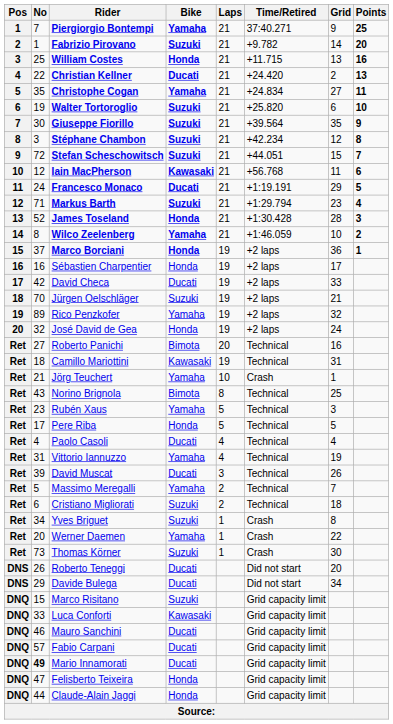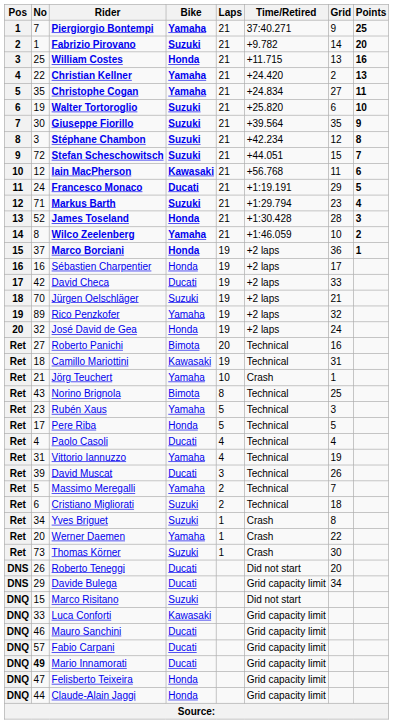 <table class="wikitable" style="font-size: 95%;">
 <tr>
 <th>Pos</th>
 <th>No</th>
 <th>Rider</th>
 <th>Bike</th>
 <th>Laps</th>
 <th>Time/Retired</th>
 <th>Grid</th>
 <th>Points</th>
 </tr>
 <tr>
 <th>1</th>
 <td>7</td>
 <td> <strong><a href='#'>Piergiorgio Bontempi</a></strong></td>
 <td><strong><a href='#'>Yamaha</a></strong></td>
 <td>21</td>
 <td>37:40.271</td>
 <td>9</td>
 <td><strong>25</strong></td>
 </tr>
 <tr>
 <th>2</th>
 <td>1</td>
 <td> <strong><a href='#'>Fabrizio Pirovano</a></strong></td>
 <td><strong><a href='#'>Suzuki</a></strong></td>
 <td>21</td>
 <td>+9.782</td>
 <td>14</td>
 <td><strong>20</strong></td>
 </tr>
 <tr>
 <th>3</th>
 <td>25</td>
 <td> <strong><a href='#'>William Costes</a></strong></td>
 <td><strong><a href='#'>Honda</a></strong></td>
 <td>21</td>
 <td>+11.715</td>
 <td>13</td>
 <td><strong>16</strong></td>
 </tr>
 <tr>
 <th>4</th>
 <td>22</td>
 <td> <strong><a href='#'>Christian Kellner</a></strong></td>
-<td><strong><a href='#'>Ducati</a></strong></td>
+<td><strong><a href='#'>Yamaha</a></strong></td>
 <td>21</td>
 <td>+24.420</td>
 <td>2</td>
 <td><strong>13</strong></td>
 </tr>
 <tr>
 <th>5</th>
 <td>35</td>
 <td> <strong><a href='#'>Christophe Cogan</a></strong></td>
 <td><strong><a href='#'>Yamaha</a></strong></td>
 <td>21</td>
 <td>+24.834</td>
 <td>27</td>
 <td><strong>11</strong></td>
 </tr>
 <tr>
 <th>6</th>
 <td>19</td>
 <td> <strong><a href='#'>Walter Tortoroglio</a></strong></td>
 <td><strong><a href='#'>Suzuki</a></strong></td>
 <td>21</td>
 <td>+25.820</td>
 <td>6</td>
 <td><strong>10</strong></td>
 </tr>
 <tr>
 <th>7</th>
 <td>30</td>
 <td> <strong><a href='#'>Giuseppe Fiorillo</a></strong></td>
 <td><strong><a href='#'>Suzuki</a></strong></td>
 <td>21</td>
 <td>+39.564</td>
 <td>35</td>
 <td><strong>9</strong></td>
 </tr>
 <tr>
 <th>8</th>
 <td>3</td>
 <td> <strong><a href='#'>Stéphane Chambon</a></strong></td>
 <td><strong><a href='#'>Suzuki</a></strong></td>
 <td>21</td>
 <td>+42.234</td>
 <td>12</td>
 <td><strong>8</strong></td>
 </tr>
 <tr>
 <th>9</th>
 <td>72</td>
 <td> <strong><a href='#'>Stefan Scheschowitsch</a></strong></td>
 <td><strong><a href='#'>Suzuki</a></strong></td>
 <td>21</td>
 <td>+44.051</td>
 <td>15</td>
 <td><strong>7</strong></td>
 </tr>
 <tr>
 <th>10</th>
 <td>12</td>
 <td> <strong><a href='#'>Iain MacPherson</a></strong></td>
 <td><strong><a href='#'>Kawasaki</a></strong></td>
 <td>21</td>
 <td>+56.768</td>
 <td>11</td>
 <td><strong>6</strong></td>
 </tr>
 <tr>
 <th>11</th>
 <td>24</td>
 <td> <strong><a href='#'>Francesco Monaco</a></strong></td>
 <td><strong><a href='#'>Ducati</a></strong></td>
 <td>21</td>
 <td>+1:19.191</td>
 <td>29</td>
 <td><strong>5</strong></td>
 </tr>
 <tr>
 <th>12</th>
 <td>71</td>
 <td> <strong><a href='#'>Markus Barth</a></strong></td>
 <td><strong><a href='#'>Suzuki</a></strong></td>
 <td>21</td>
 <td>+1:29.794</td>
 <td>23</td>
 <td><strong>4</strong></td>
 </tr>
 <tr>
 <th>13</th>
 <td>52</td>
 <td> <strong><a href='#'>James Toseland</a></strong></td>
 <td><strong><a href='#'>Honda</a></strong></td>
 <td>21</td>
 <td>+1:30.428</td>
 <td>28</td>
 <td><strong>3</strong></td>
 </tr>
 <tr>
 <th>14</th>
 <td>8</td>
 <td> <strong><a href='#'>Wilco Zeelenberg</a></strong></td>
 <td><strong><a href='#'>Yamaha</a></strong></td>
 <td>21</td>
 <td>+1:46.059</td>
 <td>10</td>
 <td><strong>2</strong></td>
 </tr>
 <tr>
 <th>15</th>
 <td>37</td>
 <td> <strong><a href='#'>Marco Borciani</a></strong></td>
 <td><strong><a href='#'>Honda</a></strong></td>
 <td>19</td>
 <td>+2 laps</td>
 <td>36</td>
 <td><strong>1</strong></td>
 </tr>
 <tr>
 <th>16</th>
 <td>16</td>
 <td> <a href='#'>Sébastien Charpentier</a></td>
 <td><a href='#'>Honda</a></td>
 <td>19</td>
 <td>+2 laps</td>
 <td>17</td>
 <td></td>
 </tr>
 <tr>
 <th>17</th>
 <td>42</td>
 <td> <a href='#'>David Checa</a></td>
 <td><a href='#'>Ducati</a></td>
 <td>19</td>
 <td>+2 laps</td>
 <td>33</td>
 <td></td>
 </tr>
 <tr>
 <th>18</th>
 <td>70</td>
 <td> <a href='#'>Jürgen Oelschläger</a></td>
 <td><a href='#'>Suzuki</a></td>
 <td>19</td>
 <td>+2 laps</td>
 <td>21</td>
 <td></td>
 </tr>
 <tr>
 <th>19</th>
 <td>89</td>
 <td> <a href='#'>Rico Penzkofer</a></td>
 <td><a href='#'>Yamaha</a></td>
 <td>19</td>
 <td>+2 laps</td>
 <td>32</td>
 <td></td>
 </tr>
 <tr>
 <th>20</th>
 <td>32</td>
 <td> <a href='#'>José David de Gea</a></td>
 <td><a href='#'>Honda</a></td>
 <td>19</td>
 <td>+2 laps</td>
 <td>24</td>
 <td></td>
 </tr>
 <tr>
 <th>Ret</th>
 <td>27</td>
 <td> <a href='#'>Roberto Panichi</a></td>
 <td><a href='#'>Bimota</a></td>
 <td>20</td>
 <td>Technical</td>
 <td>16</td>
 <td></td>
 </tr>
 <tr>
 <th>Ret</th>
 <td>18</td>
 <td> <a href='#'>Camillo Mariottini</a></td>
 <td><a href='#'>Kawasaki</a></td>
 <td>19</td>
 <td>Technical</td>
 <td>31</td>
 <td></td>
 </tr>
 <tr>
 <th>Ret</th>
 <td>21</td>
 <td> <a href='#'>Jörg Teuchert</a></td>
 <td><a href='#'>Yamaha</a></td>
 <td>10</td>
 <td>Crash</td>
 <td>1</td>
 <td></td>
 </tr>
 <tr>
 <th>Ret</th>
 <td>43</td>
 <td> <a href='#'>Norino Brignola</a></td>
 <td><a href='#'>Bimota</a></td>
 <td>8</td>
 <td>Technical</td>
 <td>25</td>
 <td></td>
 </tr>
 <tr>
 <th>Ret</th>
 <td>23</td>
 <td> <a href='#'>Rubén Xaus</a></td>
 <td><a href='#'>Yamaha</a></td>
 <td>5</td>
 <td>Technical</td>
 <td>3</td>
 <td></td>
 </tr>
 <tr>
 <th>Ret</th>
 <td>17</td>
 <td> <a href='#'>Pere Riba</a></td>
 <td><a href='#'>Honda</a></td>
 <td>5</td>
 <td>Technical</td>
 <td>5</td>
 <td></td>
 </tr>
 <tr>
 <th>Ret</th>
 <td>4</td>
 <td> <a href='#'>Paolo Casoli</a></td>
 <td><a href='#'>Ducati</a></td>
 <td>4</td>
 <td>Technical</td>
 <td>4</td>
 <td></td>
 </tr>
 <tr>
 <th>Ret</th>
 <td>31</td>
 <td> <a href='#'>Vittorio Iannuzzo</a></td>
 <td><a href='#'>Yamaha</a></td>
 <td>4</td>
 <td>Technical</td>
 <td>19</td>
 <td></td>
 </tr>
 <tr>
 <th>Ret</th>
 <td>39</td>
 <td> <a href='#'>David Muscat</a></td>
 <td><a href='#'>Ducati</a></td>
 <td>3</td>
 <td>Technical</td>
 <td>26</td>
 <td></td>
 </tr>
 <tr>
 <th>Ret</th>
 <td>5</td>
 <td> <a href='#'>Massimo Meregalli</a></td>
 <td><a href='#'>Yamaha</a></td>
 <td>2</td>
 <td>Technical</td>
 <td>7</td>
 <td></td>
 </tr>
 <tr>
 <th>Ret</th>
 <td>6</td>
 <td> <a href='#'>Cristiano Migliorati</a></td>
 <td><a href='#'>Suzuki</a></td>
 <td>2</td>
 <td>Technical</td>
 <td>18</td>
 <td></td>
 </tr>
 <tr>
 <th>Ret</th>
 <td>34</td>
 <td> <a href='#'>Yves Briguet</a></td>
 <td><a href='#'>Suzuki</a></td>
 <td>1</td>
 <td>Crash</td>
 <td>8</td>
 <td></td>
 </tr>
 <tr>
 <th>Ret</th>
 <td>20</td>
 <td> <a href='#'>Werner Daemen</a></td>
 <td><a href='#'>Yamaha</a></td>
 <td>1</td>
 <td>Crash</td>
 <td>22</td>
 <td></td>
 </tr>
 <tr>
 <th>Ret</th>
 <td>73</td>
 <td> <a href='#'>Thomas Körner</a></td>
 <td><a href='#'>Suzuki</a></td>
 <td>1</td>
 <td>Crash</td>
 <td>30</td>
 <td></td>
 </tr>
 <tr>
 <th>DNS</th>
 <td>26</td>
 <td> <a href='#'>Roberto Teneggi</a></td>
 <td><a href='#'>Ducati</a></td>
 <td></td>
 <td>Did not start</td>
 <td>20</td>
 <td></td>
 </tr>
 <tr>
 <th>DNS</th>
 <td>29</td>
 <td> <a href='#'>Davide Bulega</a></td>
 <td><a href='#'>Ducati</a></td>
 <td></td>
-<td>Did not start</td>
+<td>Grid capacity limit</td>
 <td>34</td>
 <td></td>
 </tr>
 <tr>
 <th>DNQ</th>
 <td>15</td>
 <td> <a href='#'>Marco Risitano</a></td>
 <td><a href='#'>Suzuki</a></td>
 <td></td>
-<td>Grid capacity limit</td>
+<td>Did not start</td>
 <td></td>
 <td></td>
 </tr>
 <tr>
 <th>DNQ</th>
 <td>33</td>
 <td> <a href='#'>Luca Conforti</a></td>
 <td><a href='#'>Kawasaki</a></td>
 <td></td>
 <td>Grid capacity limit</td>
 <td></td>
 <td></td>
 </tr>
 <tr>
 <th>DNQ</th>
 <td>46</td>
 <td> <a href='#'>Mauro Sanchini</a></td>
 <td><a href='#'>Ducati</a></td>
 <td></td>
 <td>Grid capacity limit</td>
 <td></td>
 <td></td>
 </tr>
 <tr>
 <th>DNQ</th>
 <td>57</td>
 <td> <a href='#'>Fabio Carpani</a></td>
 <td><a href='#'>Ducati</a></td>
 <td></td>
 <td>Grid capacity limit</td>
 <td></td>
 <td></td>
 </tr>
 <tr>
 <th>DNQ</th>
 <td><strong>49</strong></td>
 <td> <a href='#'>Mario Innamorati</a></td>
 <td><a href='#'>Ducati</a></td>
 <td></td>
 <td>Grid capacity limit</td>
 <td></td>
 <td></td>
 </tr>
 <tr>
 <th>DNQ</th>
 <td>47</td>
 <td> <a href='#'>Felisberto Teixeira</a></td>
 <td><a href='#'>Honda</a></td>
 <td></td>
 <td>Grid capacity limit</td>
 <td></td>
 <td></td>
 </tr>
 <tr>
 <th>DNQ</th>
 <td>44</td>
 <td> <a href='#'>Claude-Alain Jaggi</a></td>
 <td><a href='#'>Honda</a></td>
 <td></td>
 <td>Grid capacity limit</td>
 <td></td>
 <td></td>
 </tr>
 <tr>
 <th colspan=8>Source:</th>
 </tr>
 </table>
